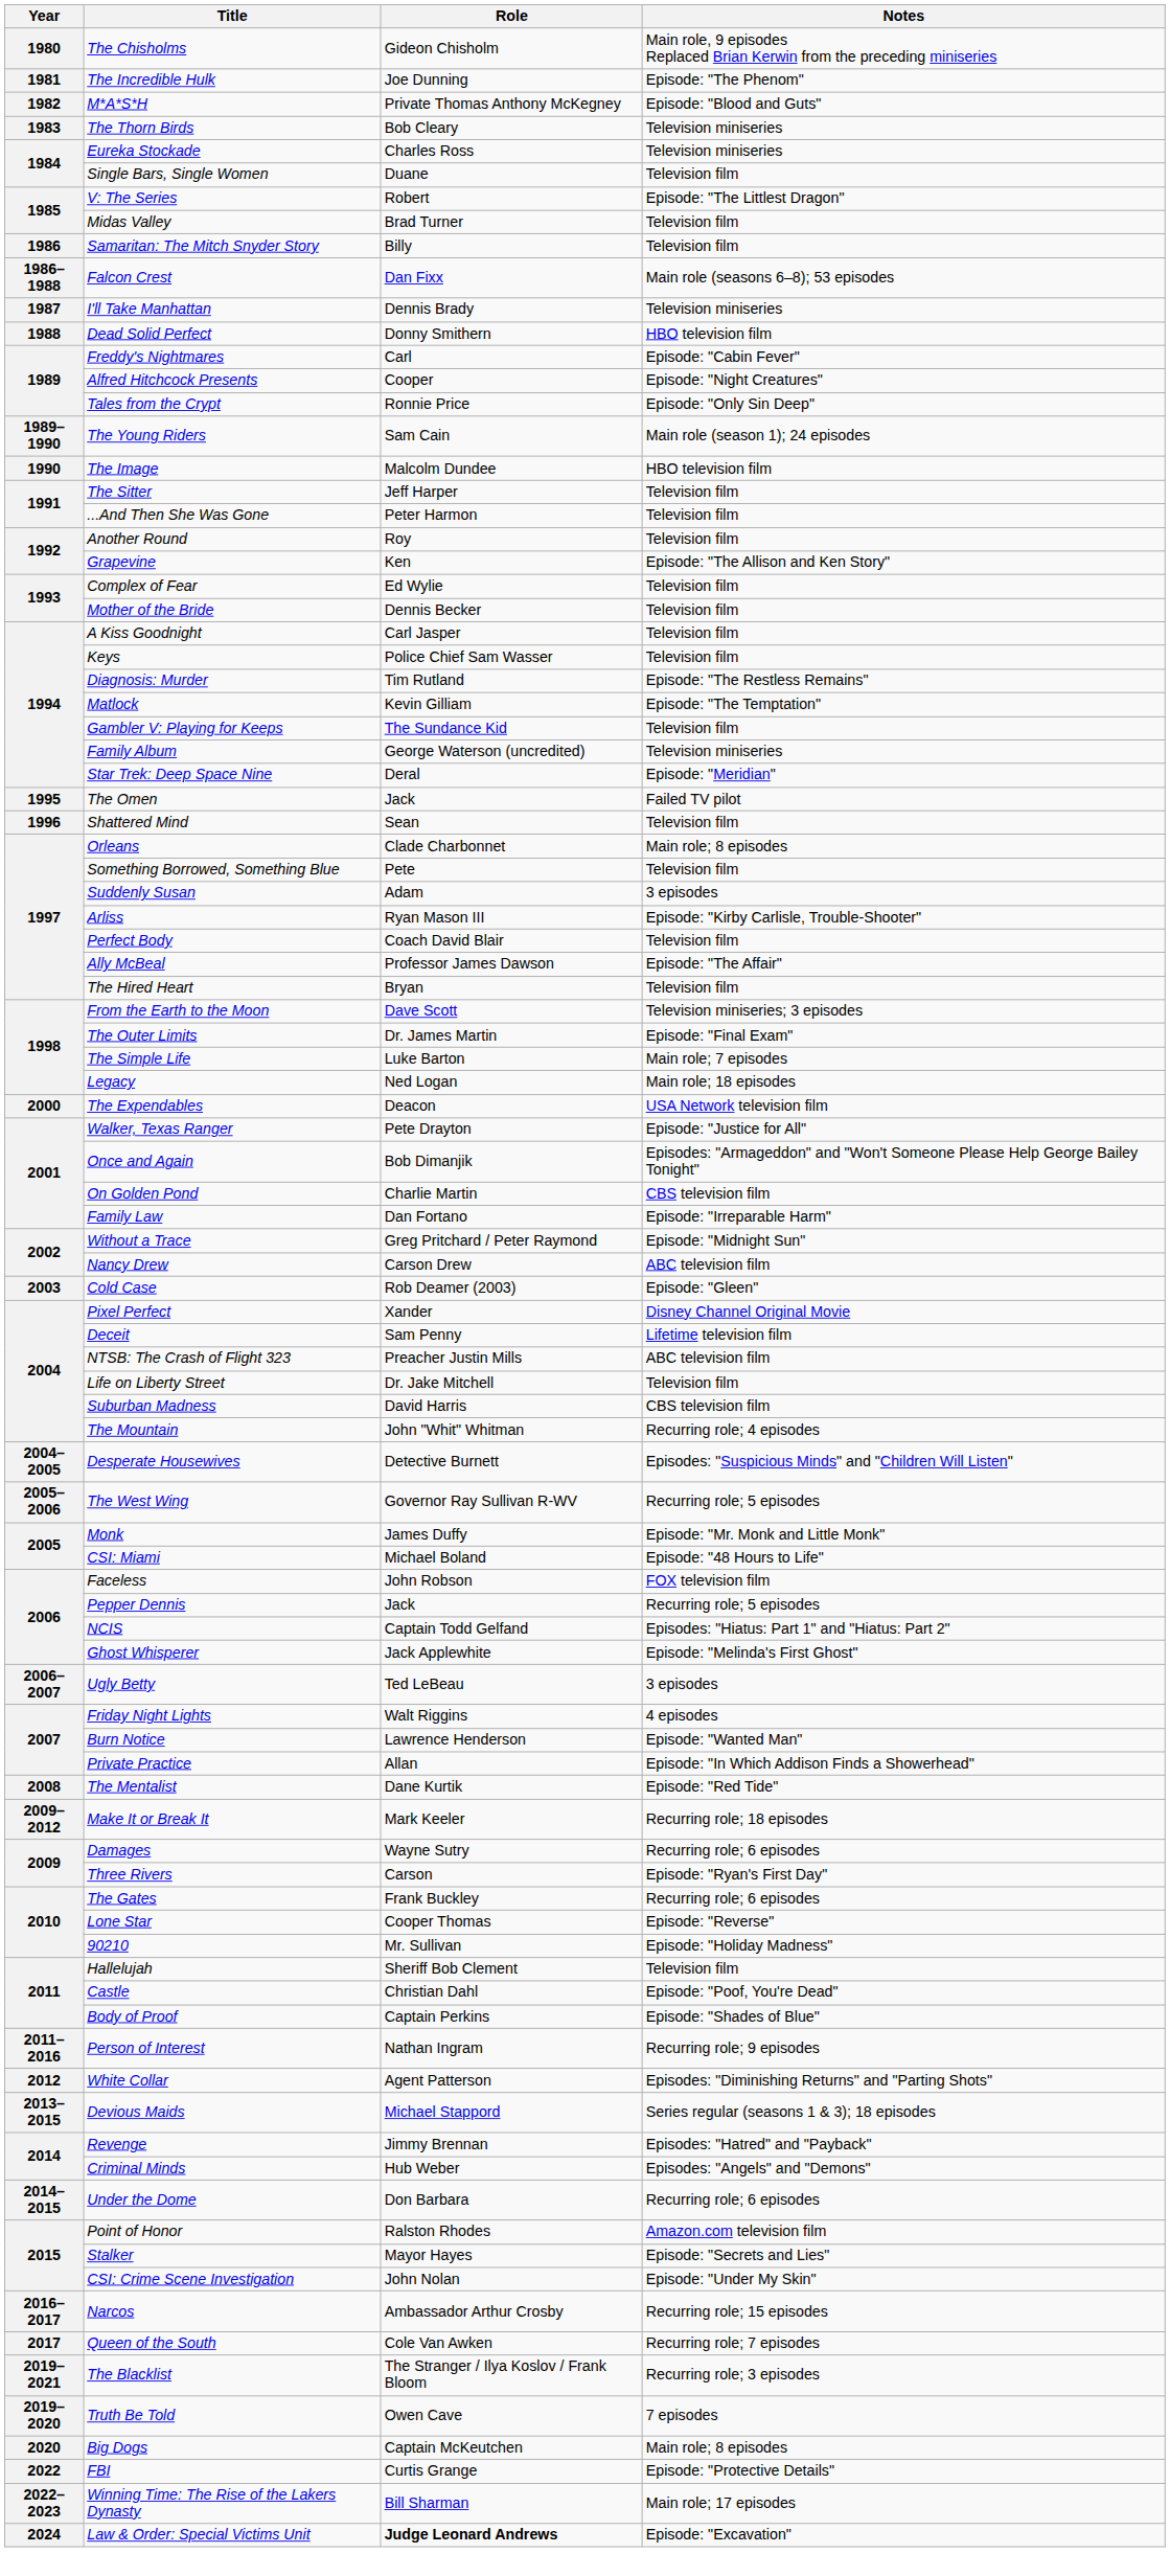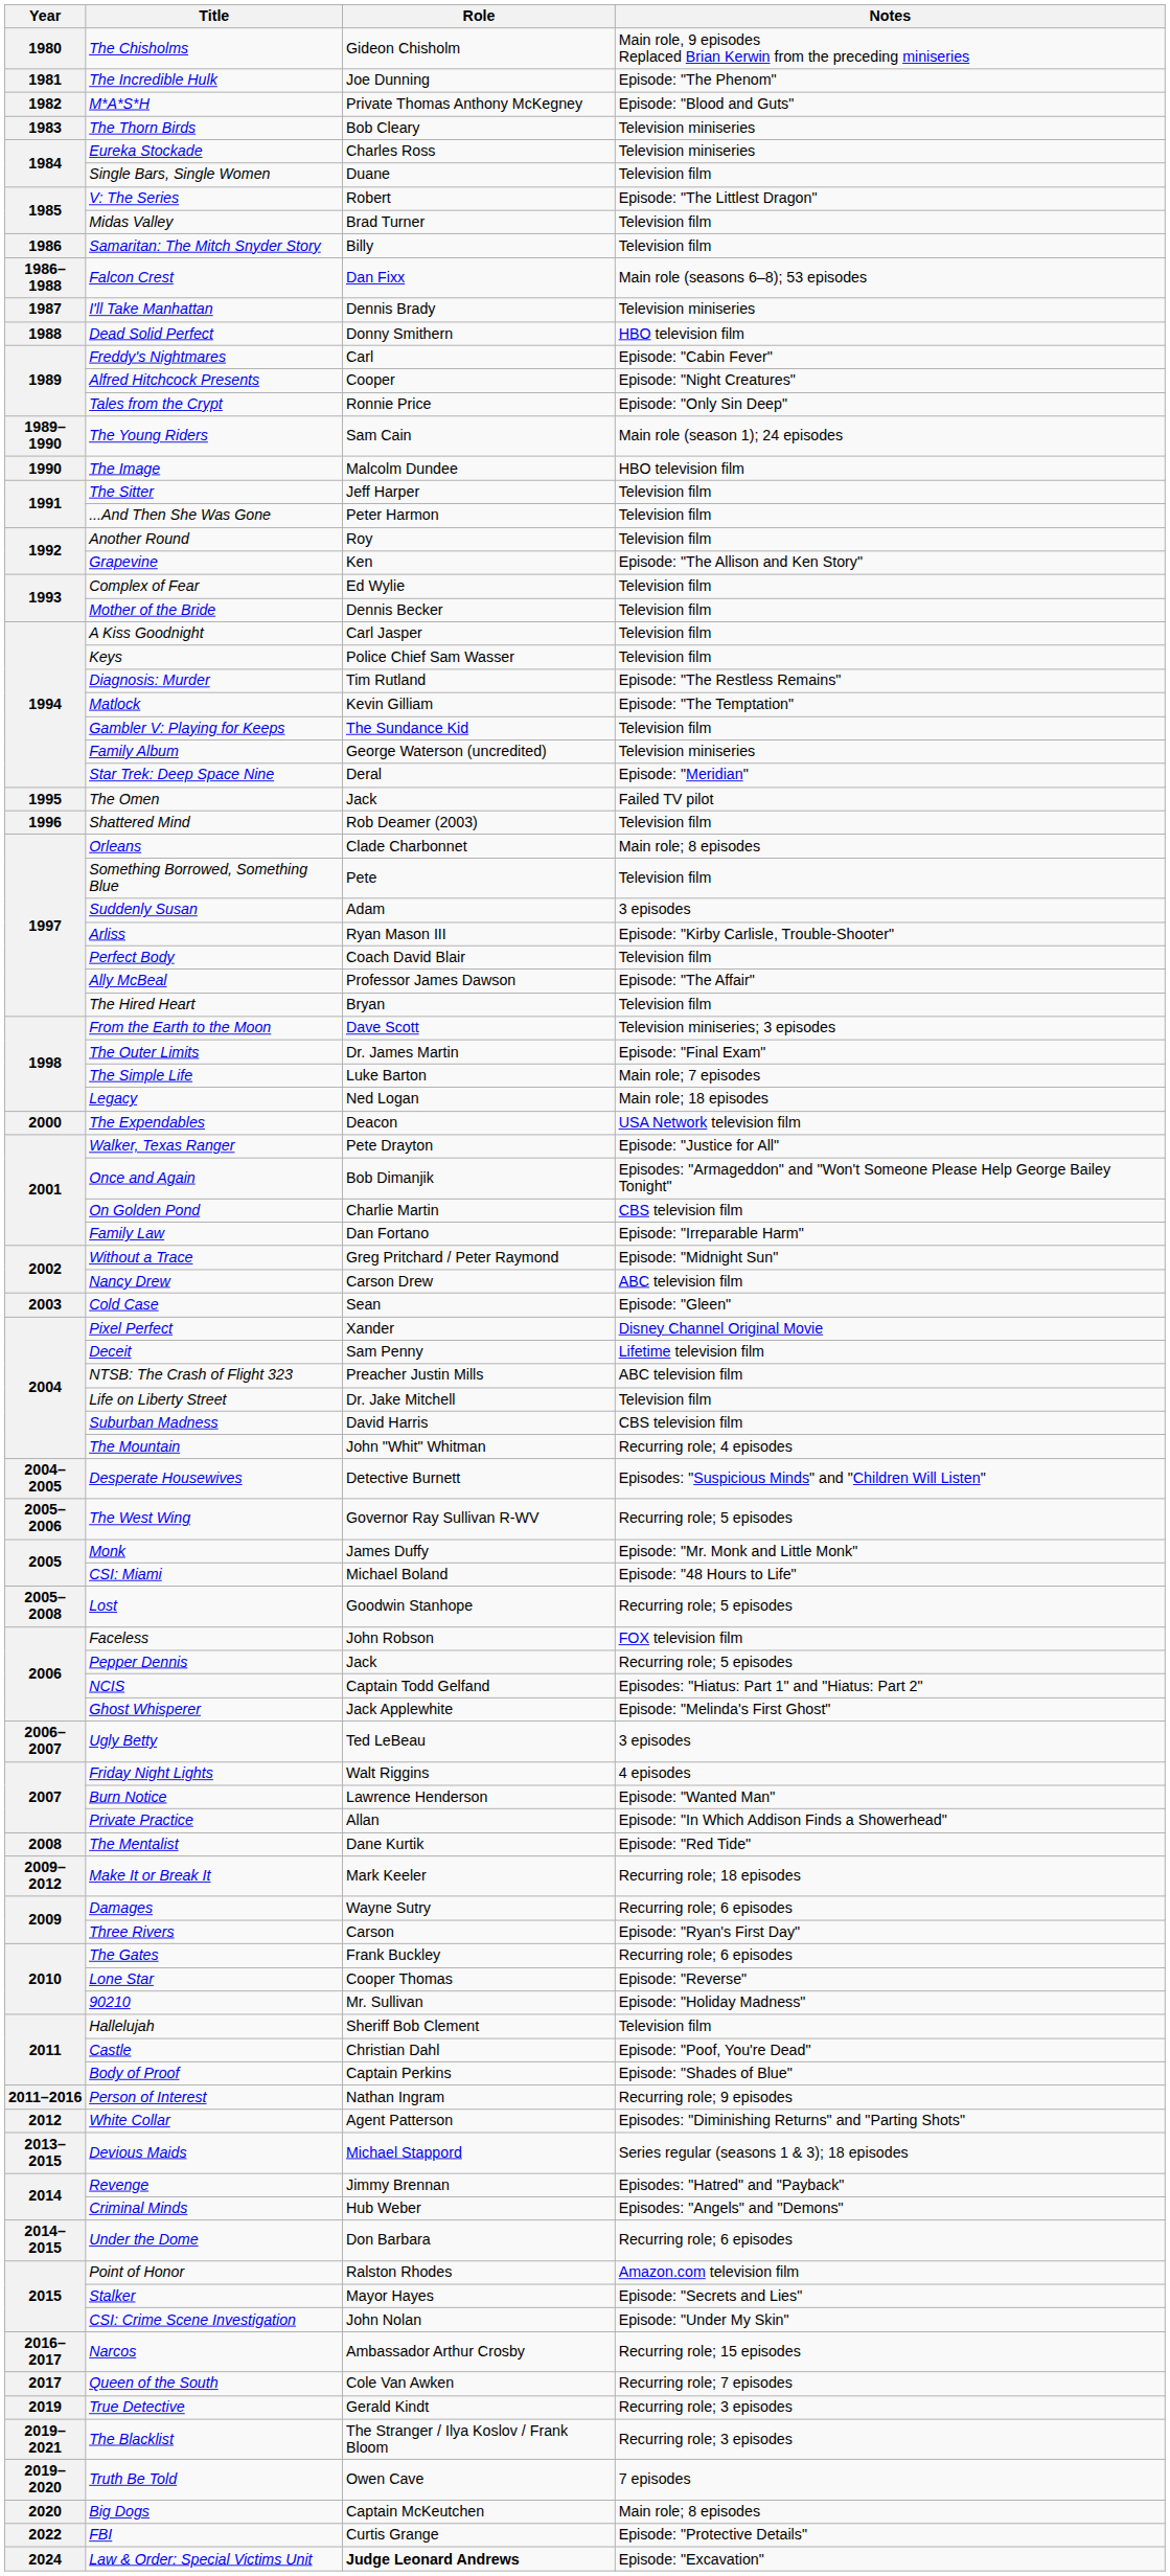 <table class="wikitable plainrowheaders sortable">
 <tr>
 <th scope="col">Year</th>
 <th scope="col">Title</th>
 <th scope="col">Role</th>
 <th scope="col" class="unsortable">Notes</th>
 </tr>
 <tr>
 <th scope="row">1980</th>
 <td><em><a href='#'>The Chisholms</a></em></td>
 <td>Gideon Chisholm</td>
 <td>Main role, 9 episodes<br>Replaced <a href='#'>Brian Kerwin</a> from the preceding <a href='#'>miniseries</a></td>
 </tr>
 <tr>
 <th scope="row">1981</th>
 <td><em><a href='#'>The Incredible Hulk</a></em></td>
 <td>Joe Dunning</td>
 <td>Episode: "The Phenom"</td>
 </tr>
 <tr>
 <th scope="row">1982</th>
 <td><em><a href='#'>M*A*S*H</a></em></td>
 <td>Private Thomas Anthony McKegney</td>
 <td>Episode: "Blood and Guts"</td>
 </tr>
 <tr>
 <th scope="row">1983</th>
 <td><em><a href='#'>The Thorn Birds</a></em></td>
 <td>Bob Cleary</td>
 <td>Television miniseries</td>
 </tr>
 <tr>
 <th scope="row" rowspan="2">1984</th>
 <td><em><a href='#'>Eureka Stockade</a></em></td>
 <td>Charles Ross</td>
 <td>Television miniseries</td>
 </tr>
 <tr>
 <td><em>Single Bars, Single Women</em></td>
 <td>Duane</td>
 <td>Television film</td>
 </tr>
 <tr>
 <th scope="row" rowspan="2">1985</th>
 <td><em><a href='#'>V: The Series</a></em></td>
 <td>Robert</td>
 <td>Episode: "The Littlest Dragon"</td>
 </tr>
 <tr>
 <td><em>Midas Valley</em></td>
 <td>Brad Turner</td>
 <td>Television film</td>
 </tr>
 <tr>
 <th scope="row">1986</th>
 <td><em><a href='#'>Samaritan: The Mitch Snyder Story</a></em></td>
 <td>Billy</td>
 <td>Television film</td>
 </tr>
 <tr>
 <th scope="row">1986–1988</th>
 <td><em><a href='#'>Falcon Crest</a></em></td>
 <td><a href='#'>Dan Fixx</a></td>
 <td>Main role (seasons 6–8); 53 episodes</td>
 </tr>
 <tr>
 <th scope="row">1987</th>
 <td><em><a href='#'>I'll Take Manhattan</a></em></td>
 <td>Dennis Brady</td>
 <td>Television miniseries</td>
 </tr>
 <tr>
 <th scope="row">1988</th>
 <td><em><a href='#'>Dead Solid Perfect</a></em></td>
 <td>Donny Smithern</td>
 <td><a href='#'>HBO</a> television film</td>
 </tr>
 <tr>
 <th scope="row" rowspan="3">1989</th>
 <td><em><a href='#'>Freddy's Nightmares</a></em></td>
 <td>Carl</td>
 <td>Episode: "Cabin Fever"</td>
 </tr>
 <tr>
 <td><em><a href='#'>Alfred Hitchcock Presents</a></em></td>
 <td>Cooper</td>
 <td>Episode: "Night Creatures"</td>
 </tr>
 <tr>
 <td><em><a href='#'>Tales from the Crypt</a></em></td>
 <td>Ronnie Price</td>
 <td>Episode: "Only Sin Deep"</td>
 </tr>
 <tr>
 <th scope="row">1989–1990</th>
 <td><em><a href='#'>The Young Riders</a></em></td>
 <td>Sam Cain</td>
 <td>Main role (season 1); 24 episodes</td>
 </tr>
 <tr>
 <th scope="row">1990</th>
 <td><em><a href='#'>The Image</a></em></td>
 <td>Malcolm Dundee</td>
 <td>HBO television film</td>
 </tr>
 <tr>
 <th scope="row" rowspan="2">1991</th>
 <td><em><a href='#'>The Sitter</a></em></td>
 <td>Jeff Harper</td>
 <td>Television film</td>
 </tr>
 <tr>
 <td><em>...And Then She Was Gone</em></td>
 <td>Peter Harmon</td>
 <td>Television film</td>
 </tr>
 <tr>
 <th scope="row" rowspan="2">1992</th>
 <td><em>Another Round</em></td>
 <td>Roy</td>
 <td>Television film</td>
 </tr>
 <tr>
 <td><em><a href='#'>Grapevine</a></em></td>
 <td>Ken</td>
 <td>Episode: "The Allison and Ken Story"</td>
 </tr>
 <tr>
 <th scope="row" rowspan="2">1993</th>
 <td><em>Complex of Fear</em></td>
 <td>Ed Wylie</td>
 <td>Television film</td>
 </tr>
 <tr>
 <td><em><a href='#'>Mother of the Bride</a></em></td>
 <td>Dennis Becker</td>
 <td>Television film</td>
 </tr>
 <tr>
 <th scope="row" rowspan="7">1994</th>
 <td><em>A Kiss Goodnight</em></td>
 <td>Carl Jasper</td>
 <td>Television film</td>
 </tr>
 <tr>
 <td><em>Keys</em></td>
 <td>Police Chief Sam Wasser</td>
 <td>Television film</td>
 </tr>
 <tr>
 <td><em><a href='#'>Diagnosis: Murder</a></em></td>
 <td>Tim Rutland</td>
 <td>Episode: "The Restless Remains"</td>
 </tr>
 <tr>
 <td><em><a href='#'>Matlock</a></em></td>
 <td>Kevin Gilliam</td>
 <td>Episode: "The Temptation"</td>
 </tr>
 <tr>
 <td><em><a href='#'>Gambler V: Playing for Keeps</a></em></td>
 <td><a href='#'>The Sundance Kid</a></td>
 <td>Television film</td>
 </tr>
 <tr>
 <td><em><a href='#'>Family Album</a></em></td>
 <td>George Waterson (uncredited)</td>
 <td>Television miniseries</td>
 </tr>
 <tr>
 <td><em><a href='#'>Star Trek: Deep Space Nine</a></em></td>
 <td>Deral</td>
 <td>Episode: "<a href='#'>Meridian</a>"</td>
 </tr>
 <tr>
 <th scope="row">1995</th>
 <td><em>The Omen</em></td>
 <td>Jack</td>
 <td>Failed TV pilot</td>
 </tr>
 <tr>
 <th scope="row">1996</th>
 <td><em>Shattered Mind</em></td>
-<td>Sean</td>
+<td>Rob Deamer (2003)</td>
 <td>Television film</td>
 </tr>
 <tr>
 <th scope="row" rowspan="7">1997</th>
 <td><em><a href='#'>Orleans</a></em></td>
 <td>Clade Charbonnet</td>
 <td>Main role; 8 episodes</td>
 </tr>
 <tr>
 <td><em>Something Borrowed, Something Blue</em></td>
 <td>Pete</td>
 <td>Television film</td>
 </tr>
 <tr>
 <td><em><a href='#'>Suddenly Susan</a></em></td>
 <td>Adam</td>
 <td>3 episodes</td>
 </tr>
 <tr>
 <td><em><a href='#'>Arliss</a></em></td>
 <td>Ryan Mason III</td>
 <td>Episode: "Kirby Carlisle, Trouble-Shooter"</td>
 </tr>
 <tr>
 <td><em><a href='#'>Perfect Body</a></em></td>
 <td>Coach David Blair</td>
 <td>Television film</td>
 </tr>
 <tr>
 <td><em><a href='#'>Ally McBeal</a></em></td>
 <td>Professor James Dawson</td>
 <td>Episode: "The Affair"</td>
 </tr>
 <tr>
 <td><em>The Hired Heart</em></td>
 <td>Bryan</td>
 <td>Television film</td>
 </tr>
 <tr>
 <th scope="row" rowspan="4">1998</th>
 <td><em><a href='#'>From the Earth to the Moon</a></em></td>
 <td><a href='#'>Dave Scott</a></td>
 <td>Television miniseries; 3 episodes</td>
 </tr>
 <tr>
 <td><em><a href='#'>The Outer Limits</a></em></td>
 <td>Dr. James Martin</td>
 <td>Episode: "Final Exam"</td>
 </tr>
 <tr>
 <td><em><a href='#'>The Simple Life</a></em></td>
 <td>Luke Barton</td>
 <td>Main role; 7 episodes</td>
 </tr>
 <tr>
 <td><em><a href='#'>Legacy</a></em></td>
 <td>Ned Logan</td>
 <td>Main role; 18 episodes</td>
 </tr>
 <tr>
 <th scope="row">2000</th>
 <td><em><a href='#'>The Expendables</a></em></td>
 <td>Deacon</td>
 <td><a href='#'>USA Network</a> television film</td>
 </tr>
 <tr>
 <th scope="row" rowspan="4">2001</th>
 <td><em><a href='#'>Walker, Texas Ranger</a></em></td>
 <td>Pete Drayton</td>
 <td>Episode: "Justice for All"</td>
 </tr>
 <tr>
 <td><em><a href='#'>Once and Again</a></em></td>
 <td>Bob Dimanjik</td>
 <td>Episodes: "Armageddon" and "Won't Someone Please Help George Bailey Tonight"</td>
 </tr>
 <tr>
 <td><em><a href='#'>On Golden Pond</a></em></td>
 <td>Charlie Martin</td>
 <td><a href='#'>CBS</a> television film</td>
 </tr>
 <tr>
 <td><em><a href='#'>Family Law</a></em></td>
 <td>Dan Fortano</td>
 <td>Episode: "Irreparable Harm"</td>
 </tr>
 <tr>
 <th scope="row" rowspan="2">2002</th>
 <td><em><a href='#'>Without a Trace</a></em></td>
 <td>Greg Pritchard / Peter Raymond</td>
 <td>Episode: "Midnight Sun"</td>
 </tr>
 <tr>
 <td><em><a href='#'>Nancy Drew</a></em></td>
 <td>Carson Drew</td>
 <td><a href='#'>ABC</a> television film</td>
 </tr>
 <tr>
 <th scope="row">2003</th>
 <td><em><a href='#'>Cold Case</a></em></td>
-<td>Rob Deamer (2003)</td>
+<td>Sean</td>
 <td>Episode: "Gleen"</td>
 </tr>
 <tr>
 <th scope="row" rowspan="6">2004</th>
 <td><em><a href='#'>Pixel Perfect</a></em></td>
 <td>Xander</td>
 <td><a href='#'>Disney Channel Original Movie</a></td>
 </tr>
 <tr>
 <td><em><a href='#'>Deceit</a></em></td>
 <td>Sam Penny</td>
 <td><a href='#'>Lifetime</a> television film</td>
 </tr>
 <tr>
 <td><em>NTSB: The Crash of Flight 323</em></td>
 <td>Preacher Justin Mills</td>
 <td>ABC television film</td>
 </tr>
 <tr>
 <td><em>Life on Liberty Street</em></td>
 <td>Dr. Jake Mitchell</td>
 <td>Television film</td>
 </tr>
 <tr>
 <td><em><a href='#'>Suburban Madness</a></em></td>
 <td>David Harris</td>
 <td>CBS television film</td>
 </tr>
 <tr>
 <td><em><a href='#'>The Mountain</a></em></td>
 <td>John "Whit" Whitman</td>
 <td>Recurring role; 4 episodes</td>
 </tr>
 <tr>
 <th scope="row">2004–2005</th>
 <td><em><a href='#'>Desperate Housewives</a></em></td>
 <td>Detective Burnett</td>
 <td>Episodes: "<a href='#'>Suspicious Minds</a>" and "<a href='#'>Children Will Listen</a>"</td>
 </tr>
 <tr>
 <th scope="row">2005–2006</th>
 <td><em><a href='#'>The West Wing</a></em></td>
 <td>Governor Ray Sullivan R-WV</td>
 <td>Recurring role; 5 episodes</td>
 </tr>
 <tr>
 <th scope="row" rowspan="2">2005</th>
 <td><em><a href='#'>Monk</a></em></td>
 <td>James Duffy</td>
 <td>Episode: "Mr. Monk and Little Monk"</td>
 </tr>
 <tr>
 <td><em><a href='#'>CSI: Miami</a></em></td>
 <td>Michael Boland</td>
 <td>Episode: "48 Hours to Life"</td>
+</tr>
+<tr>
+<th scope="row">2005–2008</th>
+<td><em><a href='#'>Lost</a></em></td>
+<td>Goodwin Stanhope</td>
+<td>Recurring role; 5 episodes</td>
 </tr>
 <tr>
 <th scope="row" rowspan="4">2006</th>
 <td><em>Faceless</em></td>
 <td>John Robson</td>
 <td><a href='#'>FOX</a> television film</td>
 </tr>
 <tr>
 <td><em><a href='#'>Pepper Dennis</a></em></td>
 <td>Jack</td>
 <td>Recurring role; 5 episodes</td>
 </tr>
 <tr>
 <td><em><a href='#'>NCIS</a></em></td>
 <td>Captain Todd Gelfand</td>
 <td>Episodes: "Hiatus: Part 1" and "Hiatus: Part 2"</td>
 </tr>
 <tr>
 <td><em><a href='#'>Ghost Whisperer</a></em></td>
 <td>Jack Applewhite</td>
 <td>Episode: "Melinda's First Ghost"</td>
 </tr>
 <tr>
 <th scope="row">2006–2007</th>
 <td><em><a href='#'>Ugly Betty</a></em></td>
 <td>Ted LeBeau</td>
 <td>3 episodes</td>
 </tr>
 <tr>
 <th scope="row" rowspan="3">2007</th>
 <td><em><a href='#'>Friday Night Lights</a></em></td>
 <td>Walt Riggins</td>
 <td>4 episodes</td>
 </tr>
 <tr>
 <td><em><a href='#'>Burn Notice</a></em></td>
 <td>Lawrence Henderson</td>
 <td>Episode: "Wanted Man"</td>
 </tr>
 <tr>
 <td><em><a href='#'>Private Practice</a></em></td>
 <td>Allan</td>
 <td>Episode: "In Which Addison Finds a Showerhead"</td>
 </tr>
 <tr>
 <th scope="row">2008</th>
 <td><em><a href='#'>The Mentalist</a></em></td>
 <td>Dane Kurtik</td>
 <td>Episode: "Red Tide"</td>
 </tr>
 <tr>
 <th scope="row">2009–2012</th>
 <td><em><a href='#'>Make It or Break It</a></em></td>
 <td>Mark Keeler</td>
 <td>Recurring role; 18 episodes</td>
 </tr>
 <tr>
 <th scope="row" rowspan="2">2009</th>
 <td><em><a href='#'>Damages</a></em></td>
 <td>Wayne Sutry</td>
 <td>Recurring role; 6 episodes</td>
 </tr>
 <tr>
 <td><em><a href='#'>Three Rivers</a></em></td>
 <td>Carson</td>
 <td>Episode: "Ryan's First Day"</td>
 </tr>
 <tr>
 <th scope="row" rowspan="3">2010</th>
 <td><em><a href='#'>The Gates</a></em></td>
 <td>Frank Buckley</td>
 <td>Recurring role; 6 episodes</td>
 </tr>
 <tr>
 <td><em><a href='#'>Lone Star</a></em></td>
 <td>Cooper Thomas</td>
 <td>Episode: "Reverse"</td>
 </tr>
 <tr>
 <td><em><a href='#'>90210</a></em></td>
 <td>Mr. Sullivan</td>
 <td>Episode: "Holiday Madness"</td>
 </tr>
 <tr>
 <th scope="row" rowspan="3">2011</th>
 <td><em>Hallelujah</em></td>
 <td>Sheriff Bob Clement</td>
 <td>Television film</td>
 </tr>
 <tr>
 <td><em><a href='#'>Castle</a></em></td>
 <td>Christian Dahl</td>
 <td>Episode: "Poof, You're Dead"</td>
 </tr>
 <tr>
 <td><em><a href='#'>Body of Proof</a></em></td>
 <td>Captain Perkins</td>
 <td>Episode: "Shades of Blue"</td>
 </tr>
 <tr>
 <th scope="row">2011–2016</th>
 <td><em><a href='#'>Person of Interest</a></em></td>
 <td>Nathan Ingram</td>
 <td>Recurring role; 9 episodes</td>
 </tr>
 <tr>
 <th scope="row">2012</th>
 <td><em><a href='#'>White Collar</a></em></td>
 <td>Agent Patterson</td>
 <td>Episodes: "Diminishing Returns" and "Parting Shots"</td>
 </tr>
 <tr>
 <th scope="row">2013–2015</th>
 <td><em><a href='#'>Devious Maids</a></em></td>
 <td><a href='#'>Michael Stappord</a></td>
 <td>Series regular (seasons 1 & 3); 18 episodes</td>
 </tr>
 <tr>
 <th scope="row" rowspan="2">2014</th>
 <td><em><a href='#'>Revenge</a></em></td>
 <td>Jimmy Brennan</td>
 <td>Episodes: "Hatred" and "Payback"</td>
 </tr>
 <tr>
 <td><em><a href='#'>Criminal Minds</a></em></td>
 <td>Hub Weber</td>
 <td>Episodes: "Angels" and "Demons"</td>
 </tr>
 <tr>
 <th scope="row">2014–2015</th>
 <td><em><a href='#'>Under the Dome</a></em></td>
 <td>Don Barbara</td>
 <td>Recurring role; 6 episodes</td>
 </tr>
 <tr>
 <th scope="row" rowspan="3">2015</th>
 <td><em>Point of Honor</em></td>
 <td>Ralston Rhodes</td>
 <td><a href='#'>Amazon.com</a> television film</td>
 </tr>
 <tr>
 <td><em><a href='#'>Stalker</a></em></td>
 <td>Mayor Hayes</td>
 <td>Episode: "Secrets and Lies"</td>
 </tr>
 <tr>
 <td><em><a href='#'>CSI: Crime Scene Investigation</a></em></td>
 <td>John Nolan</td>
 <td>Episode: "Under My Skin"</td>
 </tr>
 <tr>
 <th scope="row">2016–2017</th>
 <td><em><a href='#'>Narcos</a></em></td>
 <td>Ambassador Arthur Crosby</td>
 <td>Recurring role; 15 episodes</td>
 </tr>
 <tr>
 <th scope="row">2017</th>
 <td><em><a href='#'>Queen of the South</a></em></td>
 <td>Cole Van Awken</td>
 <td>Recurring role; 7 episodes</td>
 </tr>
 <tr>
+<th scope="row">2019</th>
+<td><em><a href='#'>True Detective</a></em></td>
+<td>Gerald Kindt</td>
+<td>Recurring role; 3 episodes</td>
+</tr>
+<tr>
 <th scope="row">2019–2021</th>
 <td><em><a href='#'>The Blacklist</a></em></td>
 <td>The Stranger / Ilya Koslov / Frank Bloom</td>
 <td>Recurring role; 3 episodes</td>
 </tr>
 <tr>
 <th scope="row">2019–2020</th>
 <td><em><a href='#'>Truth Be Told</a></em></td>
 <td>Owen Cave</td>
 <td>7 episodes</td>
 </tr>
 <tr>
 <th scope="row">2020</th>
 <td><em><a href='#'>Big Dogs</a></em></td>
 <td>Captain McKeutchen</td>
 <td>Main role; 8 episodes</td>
 </tr>
 <tr>
 <th scope="row">2022</th>
 <td><em><a href='#'>FBI</a></em></td>
 <td>Curtis Grange</td>
 <td>Episode: "Protective Details"</td>
 </tr>
 <tr>
-<th scope="row">2022–2023</th>
-<td><em><a href='#'>Winning Time: The Rise of the Lakers Dynasty</a></em></td>
-<td><a href='#'>Bill Sharman</a></td>
-<td>Main role; 17 episodes</td>
-</tr>
-<tr>
 <th scope="row">2024</th>
 <td><em><a href='#'>Law & Order: Special Victims Unit</a></em></td>
 <td><strong>Judge Leonard Andrews</strong></td>
 <td>Episode: "Excavation"</td>
 </tr>
 </table>
